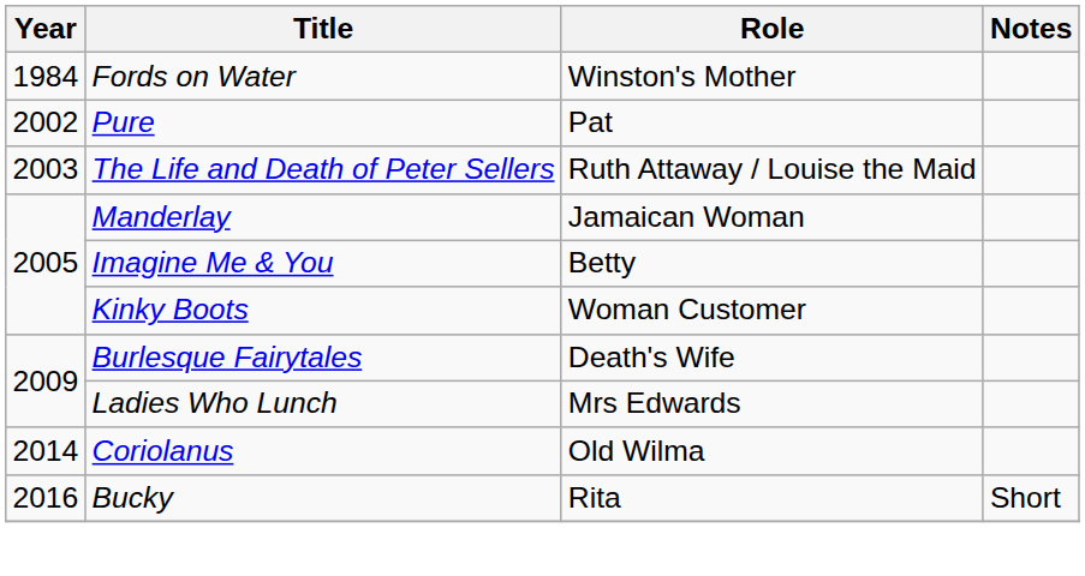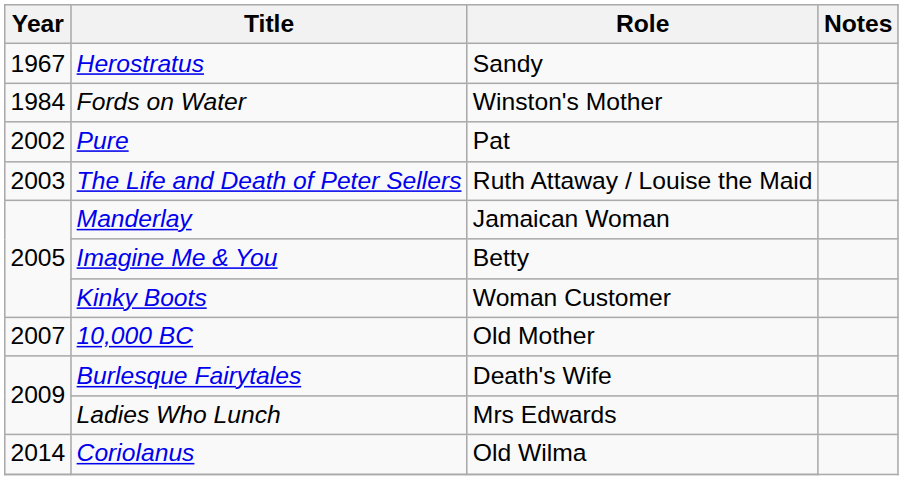 <table class="wikitable sortable">
 <tr>
 <th>Year</th>
 <th>Title</th>
 <th>Role</th>
 <th>Notes</th>
+</tr>
+<tr>
+<td>1967</td>
+<td><em><a href='#'>Herostratus</a></em></td>
+<td>Sandy</td>
+<td></td>
 </tr>
 <tr>
 <td>1984</td>
 <td><em>Fords on Water</em></td>
 <td>Winston's Mother</td>
 <td></td>
 </tr>
 <tr>
 <td>2002</td>
 <td><em><a href='#'>Pure</a></em></td>
 <td>Pat</td>
 <td></td>
 </tr>
 <tr>
 <td>2003</td>
 <td><em><a href='#'>The Life and Death of Peter Sellers</a></em></td>
 <td>Ruth Attaway / Louise the Maid</td>
 <td></td>
 </tr>
 <tr>
 <td rowspan="3">2005</td>
 <td><em><a href='#'>Manderlay</a></em></td>
 <td>Jamaican Woman</td>
 <td></td>
 </tr>
 <tr>
 <td><em><a href='#'>Imagine Me & You</a></em></td>
 <td>Betty</td>
 <td></td>
 </tr>
 <tr>
 <td><em><a href='#'>Kinky Boots</a></em></td>
 <td>Woman Customer</td>
 <td></td>
 </tr>
 <tr>
+<td>2007</td>
+<td><em><a href='#'>10,000 BC</a></em></td>
+<td>Old Mother</td>
+<td></td>
+</tr>
+<tr>
 <td rowspan="2">2009</td>
 <td><em><a href='#'>Burlesque Fairytales</a></em></td>
 <td>Death's Wife</td>
 <td></td>
 </tr>
 <tr>
 <td><em>Ladies Who Lunch</em></td>
 <td>Mrs Edwards</td>
 <td></td>
 </tr>
 <tr>
 <td>2014</td>
 <td><em><a href='#'>Coriolanus</a></em></td>
 <td>Old Wilma</td>
 </tr>
 <tr>
-<td>2016</td>
-<td><em>Bucky</em></td>
-<td>Rita</td>
-<td>Short</td>
-</tr>
-<tr>
 </tr>
 </table>
